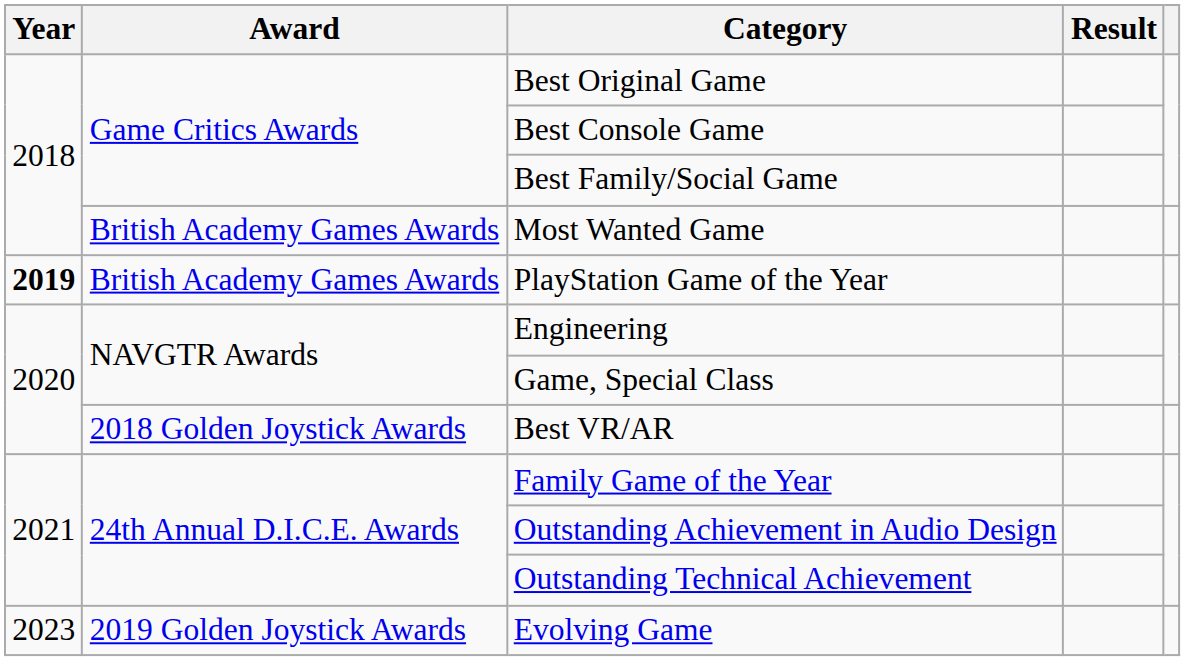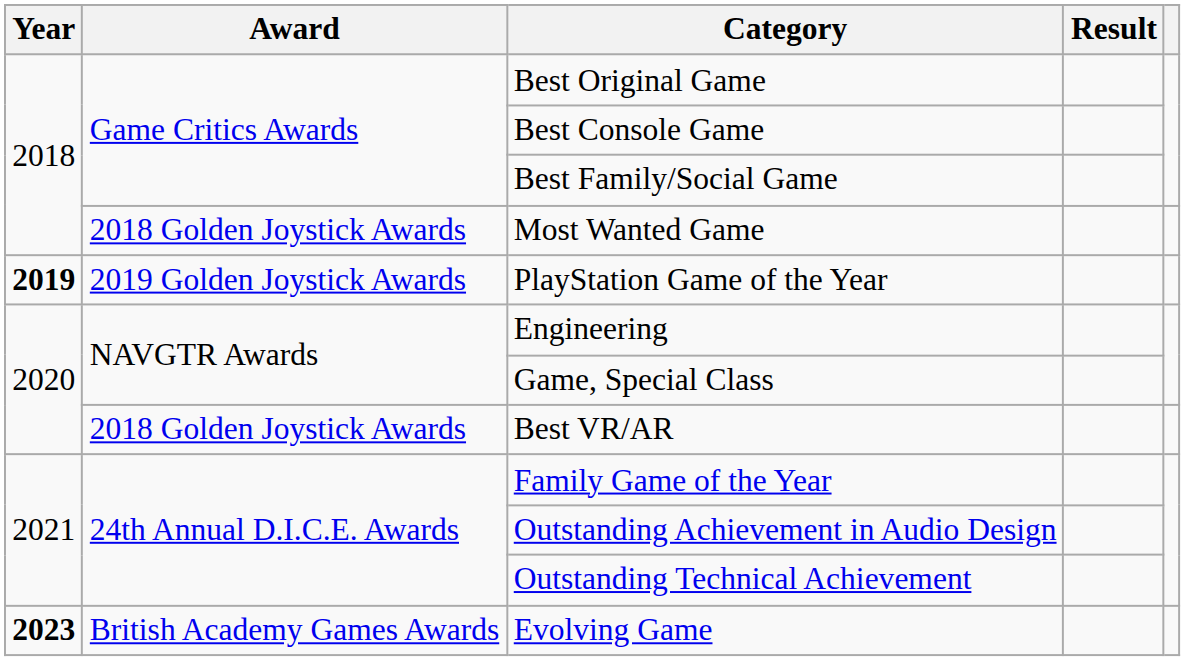 <table class="wikitable sortable">
 <tr>
 <th>Year</th>
 <th>Award</th>
 <th>Category</th>
 <th>Result</th>
 <th></th>
 </tr>
 <tr>
 <td style="text-align:center;" rowspan="4">2018</td>
 <td rowspan="3"><a href='#'>Game Critics Awards</a></td>
 <td>Best Original Game</td>
 <td></td>
 <td rowspan="3" style="text-align:center;"></td>
 </tr>
 <tr>
 <td>Best Console Game</td>
 <td></td>
 </tr>
 <tr>
 <td>Best Family/Social Game</td>
 <td></td>
 </tr>
 <tr>
-<td><a href='#'>British Academy Games Awards</a></td>
+<td><a href='#'>2018 Golden Joystick Awards</a></td>
 <td>Most Wanted Game</td>
 <td></td>
 <td style="text-align:center;"></td>
 </tr>
 <tr>
 <td style="text-align:center;"><strong>2019</strong></td>
-<td><a href='#'>British Academy Games Awards</a></td>
+<td><a href='#'>2019 Golden Joystick Awards</a></td>
 <td>PlayStation Game of the Year</td>
 <td></td>
 <td style="text-align:center;"></td>
 </tr>
 <tr>
 <td rowspan="3" style="text-align:center;">2020</td>
 <td rowspan="2">NAVGTR Awards</td>
 <td>Engineering</td>
 <td></td>
 <td rowspan="2" style="text-align:center;"></td>
 </tr>
 <tr>
 <td>Game, Special Class</td>
 <td></td>
 </tr>
 <tr>
 <td><a href='#'>2018 Golden Joystick Awards</a></td>
 <td>Best VR/AR</td>
 <td></td>
 <td style="text-align:center;"></td>
 </tr>
 <tr>
 <td rowspan="3" style="text-align:center;">2021</td>
 <td rowspan="3"><a href='#'>24th Annual D.I.C.E. Awards</a></td>
 <td><a href='#'>Family Game of the Year</a></td>
 <td></td>
 <td rowspan="3" style="text-align:center;"></td>
 </tr>
 <tr>
 <td><a href='#'>Outstanding Achievement in Audio Design</a></td>
 <td></td>
 </tr>
 <tr>
 <td><a href='#'>Outstanding Technical Achievement</a></td>
 <td></td>
 </tr>
 <tr>
-<td style="text-align:center;">2023</td>
-<td><a href='#'>2019 Golden Joystick Awards</a></td>
+<td style="text-align:center;"><strong>2023</strong></td>
+<td><a href='#'>British Academy Games Awards</a></td>
 <td><a href='#'>Evolving Game</a></td>
 <td></td>
 <td style="text-align:center;"></td>
 </tr>
 </table>
